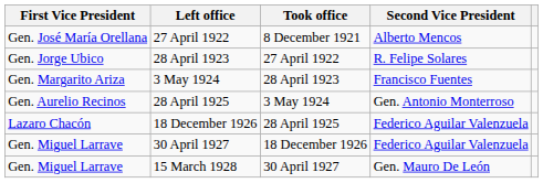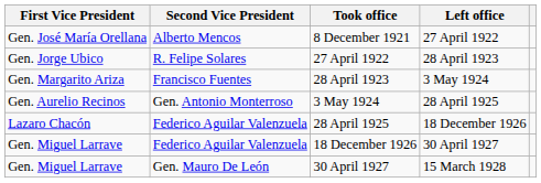 <table class="wikitable">
 <tr>
 <th>First Vice President</th>
+<th>Second Vice President</th>
+<th>Took office</th>
 <th>Left office</th>
-<th>Took office</th>
-<th>Second Vice President</th>
 <th></th>
 </tr>
 <tr>
 <td>Gen. <a href='#'>José María Orellana</a></td>
+<td><a href='#'>Alberto Mencos</a></td>
+<td>8 December 1921</td>
 <td>27 April 1922</td>
-<td>8 December 1921</td>
-<td><a href='#'>Alberto Mencos</a></td>
 <td></td>
 </tr>
 <tr>
 <td>Gen. <a href='#'>Jorge Ubico</a></td>
+<td><a href='#'>R. Felipe Solares</a></td>
+<td>27 April 1922</td>
 <td>28 April 1923</td>
-<td>27 April 1922</td>
-<td><a href='#'>R. Felipe Solares</a></td>
 <td></td>
 </tr>
 <tr>
 <td>Gen. <a href='#'>Margarito Ariza</a></td>
+<td><a href='#'>Francisco Fuentes</a></td>
+<td>28 April 1923</td>
 <td>3 May 1924</td>
-<td>28 April 1923</td>
-<td><a href='#'>Francisco Fuentes</a></td>
 <td></td>
 </tr>
 <tr>
 <td>Gen. <a href='#'>Aurelio Recinos</a></td>
+<td>Gen. <a href='#'>Antonio Monterroso</a></td>
+<td>3 May 1924</td>
 <td>28 April 1925</td>
-<td>3 May 1924</td>
-<td>Gen. <a href='#'>Antonio Monterroso</a></td>
 <td></td>
 </tr>
 <tr>
 <td><a href='#'>Lazaro Chacón</a></td>
+<td><a href='#'>Federico Aguilar Valenzuela</a></td>
+<td>28 April 1925</td>
 <td>18 December 1926</td>
-<td>28 April 1925</td>
-<td><a href='#'>Federico Aguilar Valenzuela</a></td>
 <td></td>
 </tr>
 <tr>
 <td>Gen. <a href='#'>Miguel Larrave</a></td>
+<td><a href='#'>Federico Aguilar Valenzuela</a></td>
+<td>18 December 1926</td>
 <td>30 April 1927</td>
-<td>18 December 1926</td>
-<td><a href='#'>Federico Aguilar Valenzuela</a></td>
 <td></td>
 </tr>
 <tr>
 <td>Gen. <a href='#'>Miguel Larrave</a></td>
+<td>Gen. <a href='#'>Mauro De León</a></td>
+<td>30 April 1927</td>
 <td>15 March 1928</td>
-<td>30 April 1927</td>
-<td>Gen. <a href='#'>Mauro De León</a></td>
 <td></td>
 </tr>
 </table>
